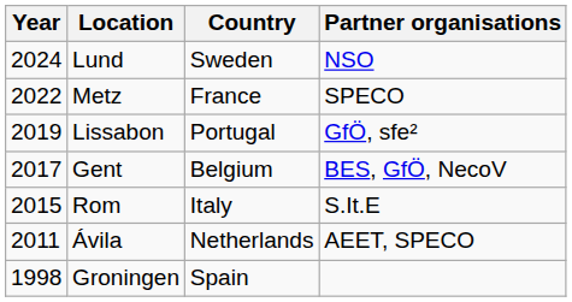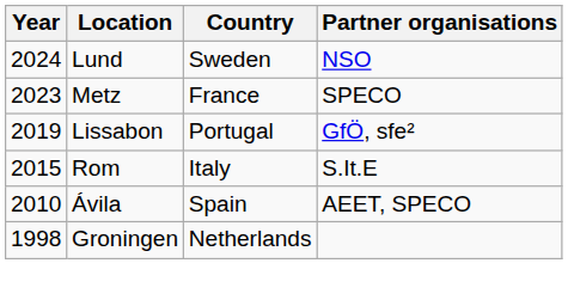 <table class="wikitable mw-collapsible">
 <tr>
 <th>Year</th>
 <th>Location</th>
 <th>Country</th>
 <th>Partner organisations</th>
 </tr>
 <tr>
 <td>2024</td>
 <td>Lund</td>
 <td>Sweden</td>
 <td><a href='#'>NSO</a></td>
 </tr>
 <tr>
-<td>2022</td>
+<td>2023</td>
 <td>Metz</td>
 <td>France</td>
 <td>SPECO</td>
 </tr>
 <tr>
 <td>2019</td>
 <td>Lissabon</td>
 <td>Portugal</td>
 <td><a href='#'>GfÖ</a>, sfe²</td>
 </tr>
 <tr>
-<td>2017</td>
-<td>Gent</td>
-<td>Belgium</td>
-<td><a href='#'>BES</a>, <a href='#'>GfÖ</a>, NecoV</td>
-</tr>
-<tr>
 <td>2015</td>
 <td>Rom</td>
 <td>Italy</td>
 <td>S.It.E</td>
 </tr>
 <tr>
-<td>2011</td>
+<td>2010</td>
 <td>Ávila</td>
-<td>Netherlands</td>
+<td>Spain</td>
 <td>AEET, SPECO</td>
 </tr>
 <tr>
 <td>1998</td>
 <td>Groningen</td>
-<td>Spain</td>
+<td>Netherlands</td>
 <td></td>
 </tr>
 </table>
